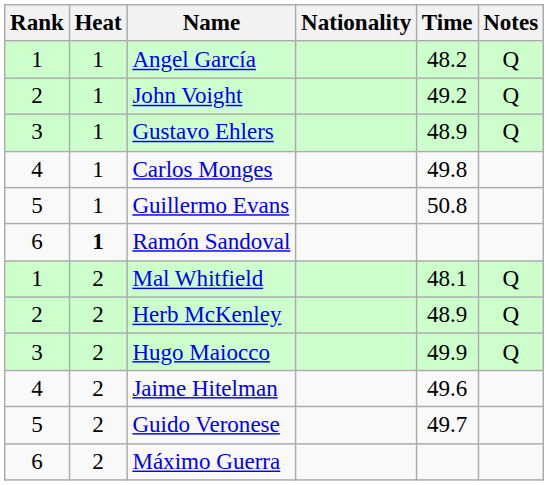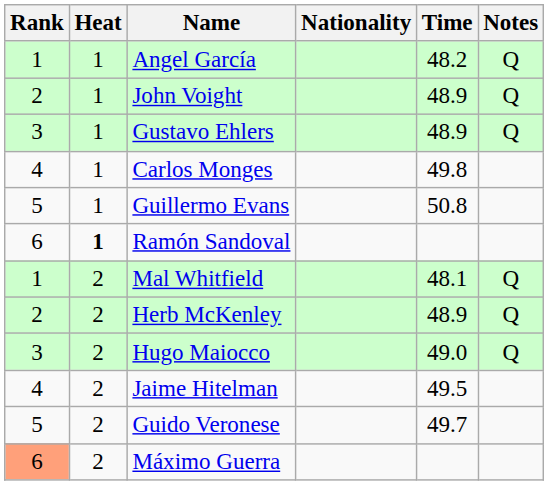 <table class="wikitable sortable" style="text-align:center">
 <tr>
 <th>Rank</th>
 <th>Heat</th>
 <th>Name</th>
 <th>Nationality</th>
 <th>Time</th>
 <th>Notes</th>
 </tr>
 <tr bgcolor=ccffcc>
 <td>1</td>
 <td>1</td>
 <td align=left><a href='#'>Angel García</a></td>
 <td align=left></td>
 <td>48.2</td>
 <td>Q</td>
 </tr>
 <tr bgcolor=ccffcc>
 <td>2</td>
 <td>1</td>
 <td align=left><a href='#'>John Voight</a></td>
 <td align=left></td>
-<td>49.2</td>
+<td>48.9</td>
 <td>Q</td>
 </tr>
 <tr bgcolor=ccffcc>
 <td>3</td>
 <td>1</td>
 <td align=left><a href='#'>Gustavo Ehlers</a></td>
 <td align=left></td>
 <td>48.9</td>
 <td>Q</td>
 </tr>
 <tr>
 <td>4</td>
 <td>1</td>
 <td align=left><a href='#'>Carlos Monges</a></td>
 <td align=left></td>
 <td>49.8</td>
 <td></td>
 </tr>
 <tr>
 <td>5</td>
 <td>1</td>
 <td align=left><a href='#'>Guillermo Evans</a></td>
 <td align=left></td>
 <td>50.8</td>
 <td></td>
 </tr>
 <tr>
 <td>6</td>
 <td><strong>1</strong></td>
 <td align=left><a href='#'>Ramón Sandoval</a></td>
 <td align=left></td>
 <td></td>
 <td></td>
 </tr>
 <tr bgcolor=ccffcc>
 <td>1</td>
 <td>2</td>
 <td align=left><a href='#'>Mal Whitfield</a></td>
 <td align=left></td>
 <td>48.1</td>
 <td>Q</td>
 </tr>
 <tr bgcolor=ccffcc>
 <td>2</td>
 <td>2</td>
 <td align=left><a href='#'>Herb McKenley</a></td>
 <td align=left></td>
 <td>48.9</td>
 <td>Q</td>
 </tr>
 <tr bgcolor=ccffcc>
 <td>3</td>
 <td>2</td>
 <td align=left><a href='#'>Hugo Maiocco</a></td>
 <td align=left></td>
-<td>49.9</td>
+<td>49.0</td>
 <td>Q</td>
 </tr>
 <tr>
 <td>4</td>
 <td>2</td>
 <td align=left><a href='#'>Jaime Hitelman</a></td>
 <td align=left></td>
-<td>49.6</td>
+<td>49.5</td>
 <td></td>
 </tr>
 <tr>
 <td>5</td>
 <td>2</td>
 <td align=left><a href='#'>Guido Veronese</a></td>
 <td align=left></td>
 <td>49.7</td>
 <td></td>
 </tr>
 <tr>
-<td>6</td>
+<td style="background: lightsalmon;">6</td>
 <td>2</td>
 <td align=left><a href='#'>Máximo Guerra</a></td>
 <td align=left></td>
 <td></td>
 <td></td>
 </tr>
 </table>
